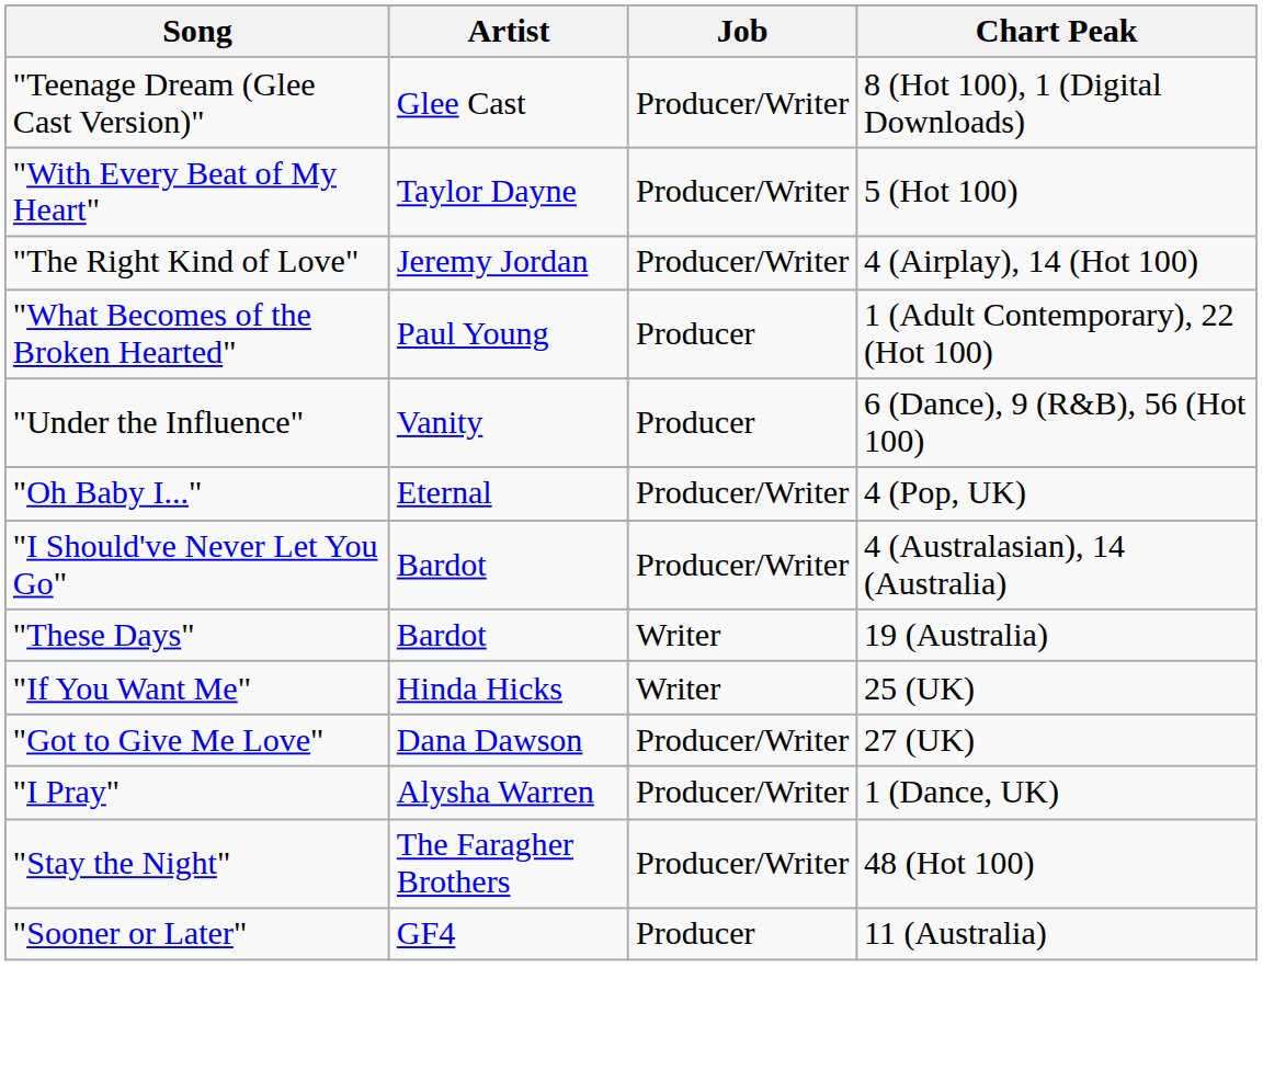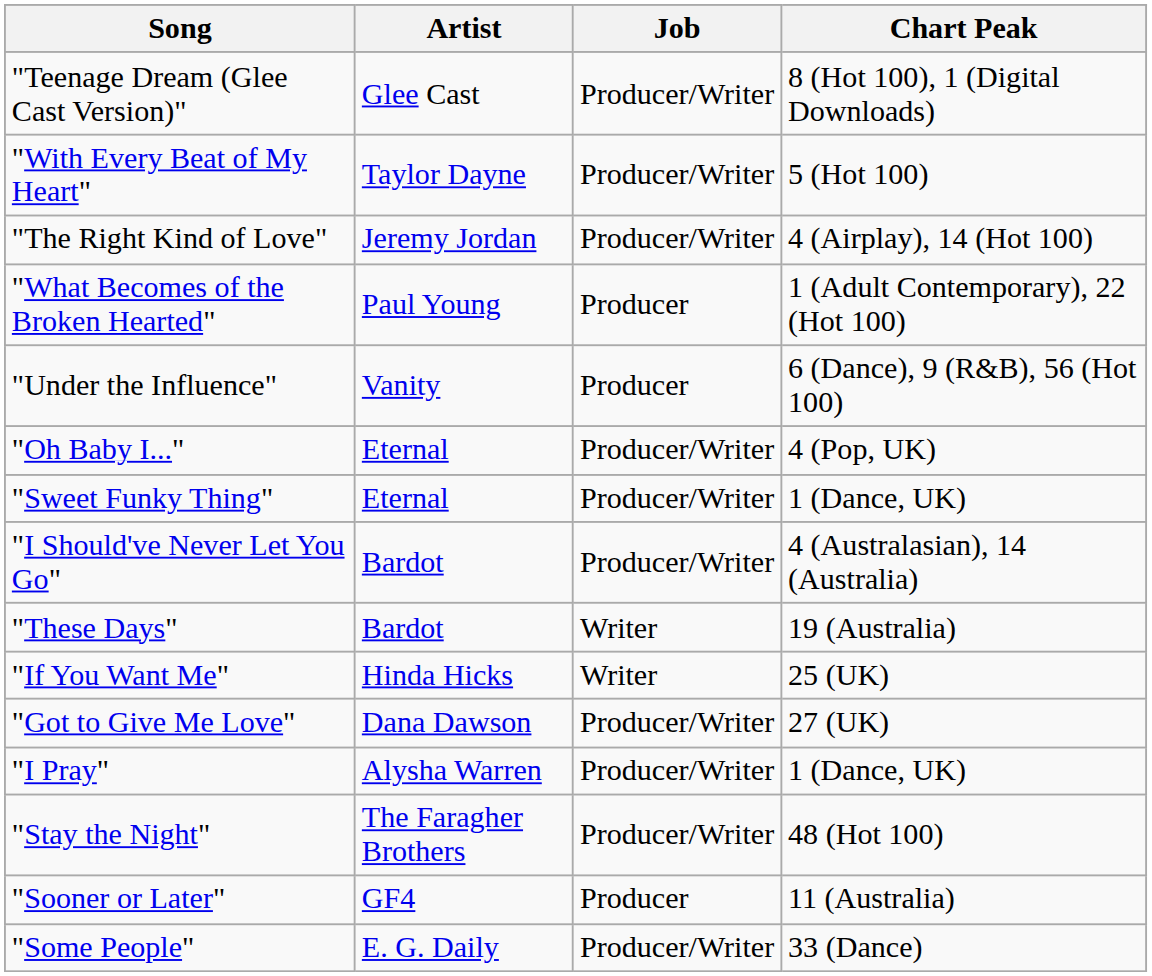 <table class="wikitable sortable">
 <tr>
 <th>Song</th>
 <th>Artist</th>
 <th>Job</th>
 <th>Chart Peak</th>
 </tr>
 <tr>
 <td>"Teenage Dream (Glee Cast Version)"</td>
 <td><a href='#'>Glee</a> Cast</td>
 <td>Producer/Writer</td>
 <td>8 (Hot 100), 1 (Digital Downloads)</td>
 </tr>
 <tr>
 <td>"<a href='#'>With Every Beat of My Heart</a>"</td>
 <td><a href='#'>Taylor Dayne</a></td>
 <td>Producer/Writer</td>
 <td>5 (Hot 100)</td>
 </tr>
 <tr>
 <td>"The Right Kind of Love"</td>
 <td><a href='#'>Jeremy Jordan</a></td>
 <td>Producer/Writer</td>
 <td>4 (Airplay), 14 (Hot 100)</td>
 </tr>
 <tr>
 <td>"<a href='#'>What Becomes of the Broken Hearted</a>"</td>
 <td><a href='#'>Paul Young</a></td>
 <td>Producer</td>
 <td>1 (Adult Contemporary), 22 (Hot 100)</td>
 </tr>
 <tr>
 <td>"Under the Influence"</td>
 <td><a href='#'>Vanity</a></td>
 <td>Producer</td>
 <td>6 (Dance), 9 (R&B), 56 (Hot 100)</td>
 </tr>
 <tr>
 <td>"<a href='#'>Oh Baby I...</a>"</td>
 <td><a href='#'>Eternal</a></td>
 <td>Producer/Writer</td>
 <td>4 (Pop, UK)</td>
 </tr>
 <tr>
+<td>"<a href='#'>Sweet Funky Thing</a>"</td>
+<td><a href='#'>Eternal</a></td>
+<td>Producer/Writer</td>
+<td>1 (Dance, UK)</td>
+</tr>
+<tr>
 <td>"<a href='#'>I Should've Never Let You Go</a>"</td>
 <td><a href='#'>Bardot</a></td>
 <td>Producer/Writer</td>
 <td>4 (Australasian), 14 (Australia)</td>
 </tr>
 <tr>
 <td>"<a href='#'>These Days</a>"</td>
 <td><a href='#'>Bardot</a></td>
 <td>Writer</td>
 <td>19 (Australia)</td>
 </tr>
 <tr>
 <td>"<a href='#'>If You Want Me</a>"</td>
 <td><a href='#'>Hinda Hicks</a></td>
 <td>Writer</td>
 <td>25 (UK)</td>
 </tr>
 <tr>
 <td>"<a href='#'>Got to Give Me Love</a>"</td>
 <td><a href='#'>Dana Dawson</a></td>
 <td>Producer/Writer</td>
 <td>27 (UK)</td>
 </tr>
 <tr>
 <td>"<a href='#'>I Pray</a>"</td>
 <td><a href='#'>Alysha Warren</a></td>
 <td>Producer/Writer</td>
 <td>1 (Dance, UK)</td>
 </tr>
 <tr>
 <td>"<a href='#'>Stay the Night</a>"</td>
 <td><a href='#'>The Faragher Brothers</a></td>
 <td>Producer/Writer</td>
 <td>48 (Hot 100)</td>
 </tr>
 <tr>
 <td>"<a href='#'>Sooner or Later</a>"</td>
 <td><a href='#'>GF4</a></td>
 <td>Producer</td>
 <td>11 (Australia)</td>
 </tr>
+<tr>
+<td>"<a href='#'>Some People</a>"</td>
+<td><a href='#'>E. G. Daily</a></td>
+<td>Producer/Writer</td>
+<td>33 (Dance)</td>
+</tr>
 </table>
